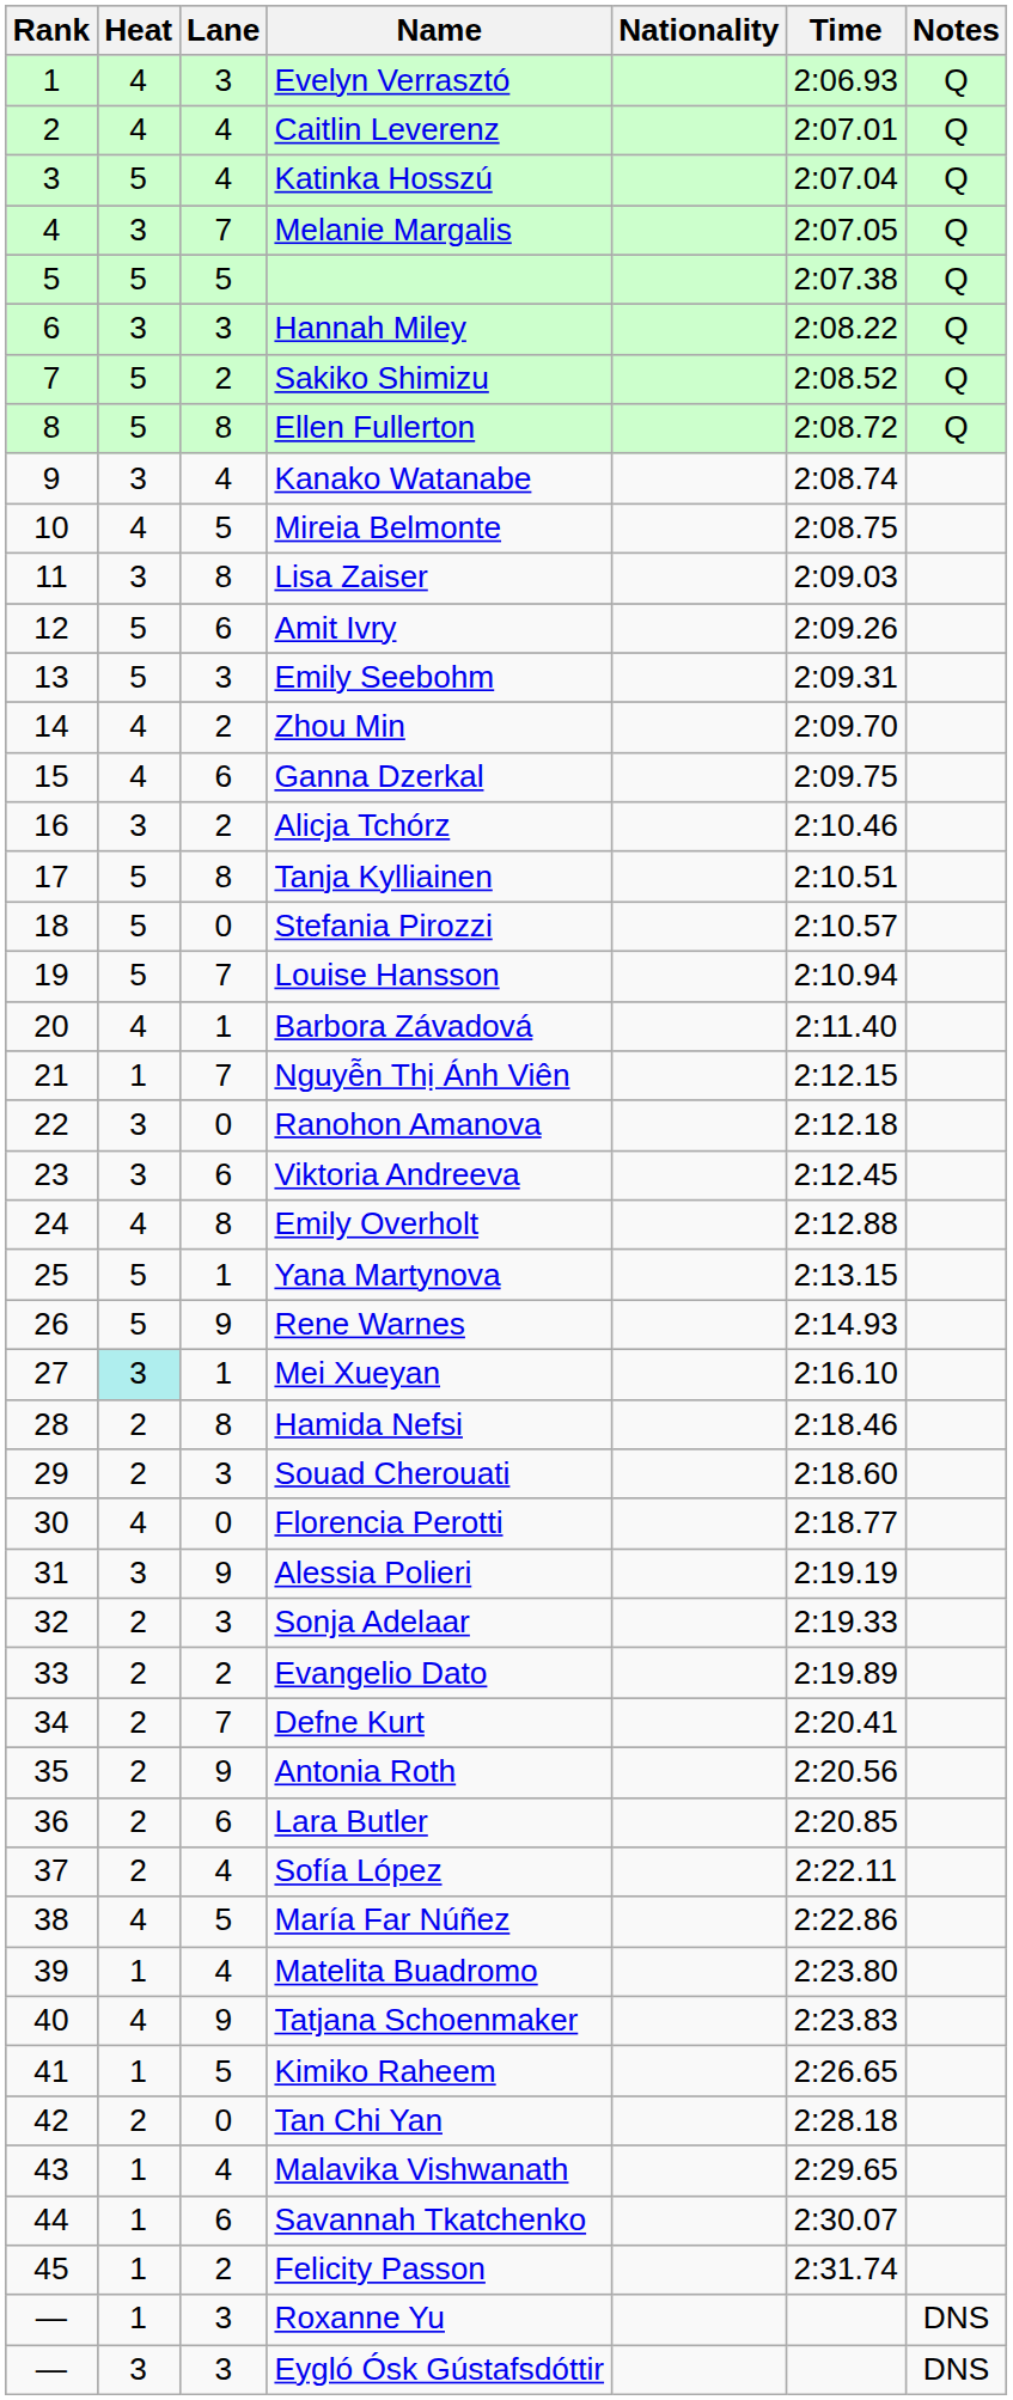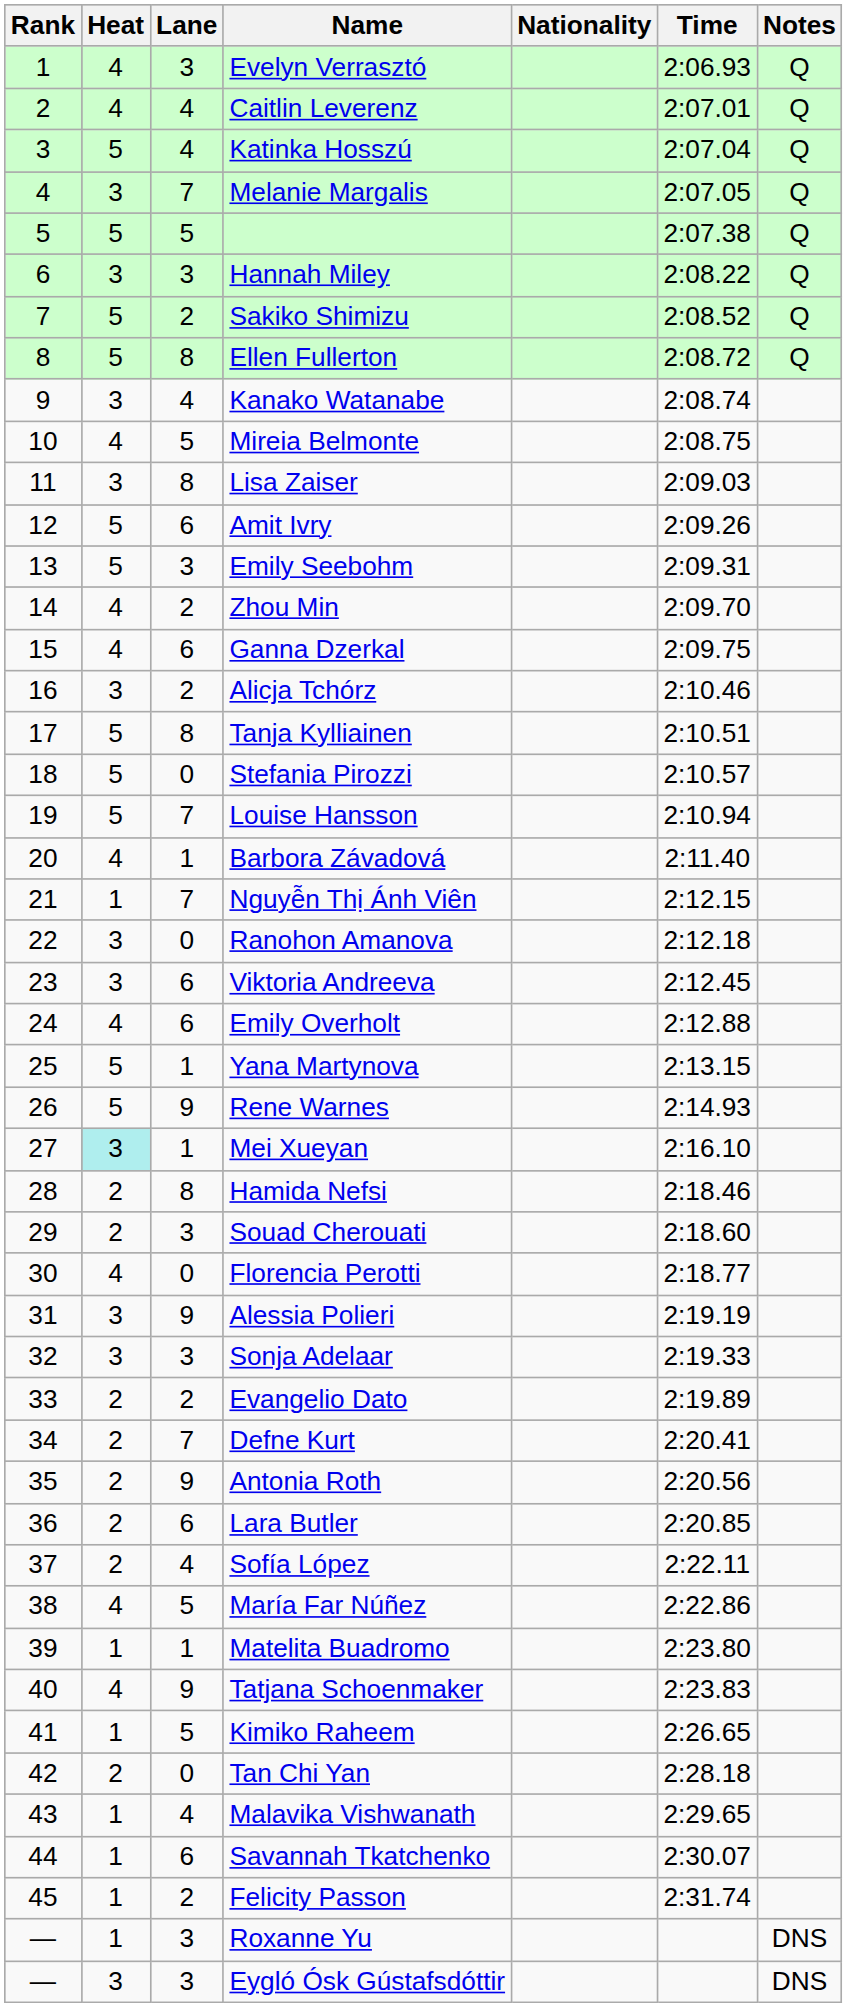 <table class="wikitable sortable" style="text-align:center">
 <tr>
 <th>Rank</th>
 <th>Heat</th>
 <th>Lane</th>
 <th>Name</th>
 <th>Nationality</th>
 <th>Time</th>
 <th>Notes</th>
 </tr>
 <tr bgcolor=ccffcc>
 <td>1</td>
 <td>4</td>
 <td>3</td>
 <td align=left><a href='#'>Evelyn Verrasztó</a></td>
 <td align=left></td>
 <td>2:06.93</td>
 <td>Q</td>
 </tr>
 <tr bgcolor=ccffcc>
 <td>2</td>
 <td>4</td>
 <td>4</td>
 <td align=left><a href='#'>Caitlin Leverenz</a></td>
 <td align=left></td>
 <td>2:07.01</td>
 <td>Q</td>
 </tr>
 <tr bgcolor=ccffcc>
 <td>3</td>
 <td>5</td>
 <td>4</td>
 <td align=left><a href='#'>Katinka Hosszú</a></td>
 <td align=left></td>
 <td>2:07.04</td>
 <td>Q</td>
 </tr>
 <tr bgcolor=ccffcc>
 <td>4</td>
 <td>3</td>
 <td>7</td>
 <td align=left><a href='#'>Melanie Margalis</a></td>
 <td align=left></td>
 <td>2:07.05</td>
 <td>Q</td>
 </tr>
 <tr bgcolor=ccffcc>
 <td>5</td>
 <td>5</td>
 <td>5</td>
 <td align=left></td>
 <td align=left></td>
 <td>2:07.38</td>
 <td>Q</td>
 </tr>
 <tr bgcolor=ccffcc>
 <td>6</td>
 <td>3</td>
 <td>3</td>
 <td align=left><a href='#'>Hannah Miley</a></td>
 <td align=left></td>
 <td>2:08.22</td>
 <td>Q</td>
 </tr>
 <tr bgcolor=ccffcc>
 <td>7</td>
 <td>5</td>
 <td>2</td>
 <td align=left><a href='#'>Sakiko Shimizu</a></td>
 <td align=left></td>
 <td>2:08.52</td>
 <td>Q</td>
 </tr>
 <tr bgcolor=ccffcc>
 <td>8</td>
 <td>5</td>
 <td>8</td>
 <td align=left><a href='#'>Ellen Fullerton</a></td>
 <td align=left></td>
 <td>2:08.72</td>
 <td>Q</td>
 </tr>
 <tr>
 <td>9</td>
 <td>3</td>
 <td>4</td>
 <td align=left><a href='#'>Kanako Watanabe</a></td>
 <td align=left></td>
 <td>2:08.74</td>
 <td></td>
 </tr>
 <tr>
 <td>10</td>
 <td>4</td>
 <td>5</td>
 <td align=left><a href='#'>Mireia Belmonte</a></td>
 <td align=left></td>
 <td>2:08.75</td>
 <td></td>
 </tr>
 <tr>
 <td>11</td>
 <td>3</td>
 <td>8</td>
 <td align=left><a href='#'>Lisa Zaiser</a></td>
 <td align=left></td>
 <td>2:09.03</td>
 <td></td>
 </tr>
 <tr>
 <td>12</td>
 <td>5</td>
 <td>6</td>
 <td align=left><a href='#'>Amit Ivry</a></td>
 <td align=left></td>
 <td>2:09.26</td>
 <td></td>
 </tr>
 <tr>
 <td>13</td>
 <td>5</td>
 <td>3</td>
 <td align=left><a href='#'>Emily Seebohm</a></td>
 <td align=left></td>
 <td>2:09.31</td>
 <td></td>
 </tr>
 <tr>
 <td>14</td>
 <td>4</td>
 <td>2</td>
 <td align=left><a href='#'>Zhou Min</a></td>
 <td align=left></td>
 <td>2:09.70</td>
 <td></td>
 </tr>
 <tr>
 <td>15</td>
 <td>4</td>
 <td>6</td>
 <td align=left><a href='#'>Ganna Dzerkal</a></td>
 <td align=left></td>
 <td>2:09.75</td>
 <td></td>
 </tr>
 <tr>
 <td>16</td>
 <td>3</td>
 <td>2</td>
 <td align=left><a href='#'>Alicja Tchórz</a></td>
 <td align=left></td>
 <td>2:10.46</td>
 <td></td>
 </tr>
 <tr>
 <td>17</td>
 <td>5</td>
 <td>8</td>
 <td align=left><a href='#'>Tanja Kylliainen</a></td>
 <td align=left></td>
 <td>2:10.51</td>
 <td></td>
 </tr>
 <tr>
 <td>18</td>
 <td>5</td>
 <td>0</td>
 <td align=left><a href='#'>Stefania Pirozzi</a></td>
 <td align=left></td>
 <td>2:10.57</td>
 <td></td>
 </tr>
 <tr>
 <td>19</td>
 <td>5</td>
 <td>7</td>
 <td align=left><a href='#'>Louise Hansson</a></td>
 <td align=left></td>
 <td>2:10.94</td>
 <td></td>
 </tr>
 <tr>
 <td>20</td>
 <td>4</td>
 <td>1</td>
 <td align=left><a href='#'>Barbora Závadová</a></td>
 <td align=left></td>
 <td>2:11.40</td>
 <td></td>
 </tr>
 <tr>
 <td>21</td>
 <td>1</td>
 <td>7</td>
 <td align=left><a href='#'>Nguyễn Thị Ánh Viên</a></td>
 <td align=left></td>
 <td>2:12.15</td>
 <td></td>
 </tr>
 <tr>
 <td>22</td>
 <td>3</td>
 <td>0</td>
 <td align=left><a href='#'>Ranohon Amanova</a></td>
 <td align=left></td>
 <td>2:12.18</td>
 <td></td>
 </tr>
 <tr>
 <td>23</td>
 <td>3</td>
 <td>6</td>
 <td align=left><a href='#'>Viktoria Andreeva</a></td>
 <td align=left></td>
 <td>2:12.45</td>
 <td></td>
 </tr>
 <tr>
 <td>24</td>
 <td>4</td>
-<td>8</td>
+<td>6</td>
 <td align=left><a href='#'>Emily Overholt</a></td>
 <td align=left></td>
 <td>2:12.88</td>
 <td></td>
 </tr>
 <tr>
 <td>25</td>
 <td>5</td>
 <td>1</td>
 <td align=left><a href='#'>Yana Martynova</a></td>
 <td align=left></td>
 <td>2:13.15</td>
 <td></td>
 </tr>
 <tr>
 <td>26</td>
 <td>5</td>
 <td>9</td>
 <td align=left><a href='#'>Rene Warnes</a></td>
 <td align=left></td>
 <td>2:14.93</td>
 <td></td>
 </tr>
 <tr>
 <td>27</td>
 <td style="background: paleturquoise;">3</td>
 <td>1</td>
 <td align=left><a href='#'>Mei Xueyan</a></td>
 <td align=left></td>
 <td>2:16.10</td>
 <td></td>
 </tr>
 <tr>
 <td>28</td>
 <td>2</td>
 <td>8</td>
 <td align=left><a href='#'>Hamida Nefsi</a></td>
 <td align=left></td>
 <td>2:18.46</td>
 <td></td>
 </tr>
 <tr>
 <td>29</td>
 <td>2</td>
 <td>3</td>
 <td align=left><a href='#'>Souad Cherouati</a></td>
 <td align=left></td>
 <td>2:18.60</td>
 <td></td>
 </tr>
 <tr>
 <td>30</td>
 <td>4</td>
 <td>0</td>
 <td align=left><a href='#'>Florencia Perotti</a></td>
 <td align=left></td>
 <td>2:18.77</td>
 <td></td>
 </tr>
 <tr>
 <td>31</td>
 <td>3</td>
 <td>9</td>
 <td align=left><a href='#'>Alessia Polieri</a></td>
 <td align=left></td>
 <td>2:19.19</td>
 <td></td>
 </tr>
 <tr>
 <td>32</td>
-<td>2</td>
+<td>3</td>
 <td>3</td>
 <td align=left><a href='#'>Sonja Adelaar</a></td>
 <td align=left></td>
 <td>2:19.33</td>
 <td></td>
 </tr>
 <tr>
 <td>33</td>
 <td>2</td>
 <td>2</td>
 <td align=left><a href='#'>Evangelio Dato</a></td>
 <td align=left></td>
 <td>2:19.89</td>
 <td></td>
 </tr>
 <tr>
 <td>34</td>
 <td>2</td>
 <td>7</td>
 <td align=left><a href='#'>Defne Kurt</a></td>
 <td align=left></td>
 <td>2:20.41</td>
 <td></td>
 </tr>
 <tr>
 <td>35</td>
 <td>2</td>
 <td>9</td>
 <td align=left><a href='#'>Antonia Roth</a></td>
 <td align=left></td>
 <td>2:20.56</td>
 <td></td>
 </tr>
 <tr>
 <td>36</td>
 <td>2</td>
 <td>6</td>
 <td align=left><a href='#'>Lara Butler</a></td>
 <td align=left></td>
 <td>2:20.85</td>
 <td></td>
 </tr>
 <tr>
 <td>37</td>
 <td>2</td>
 <td>4</td>
 <td align=left><a href='#'>Sofía López</a></td>
 <td align=left></td>
 <td>2:22.11</td>
 <td></td>
 </tr>
 <tr>
 <td>38</td>
 <td>4</td>
 <td>5</td>
 <td align=left><a href='#'>María Far Núñez</a></td>
 <td align=left></td>
 <td>2:22.86</td>
 <td></td>
 </tr>
 <tr>
 <td>39</td>
 <td>1</td>
-<td>4</td>
+<td>1</td>
 <td align=left><a href='#'>Matelita Buadromo</a></td>
 <td align=left></td>
 <td>2:23.80</td>
 <td></td>
 </tr>
 <tr>
 <td>40</td>
 <td>4</td>
 <td>9</td>
 <td align=left><a href='#'>Tatjana Schoenmaker</a></td>
 <td align=left></td>
 <td>2:23.83</td>
 <td></td>
 </tr>
 <tr>
 <td>41</td>
 <td>1</td>
 <td>5</td>
 <td align=left><a href='#'>Kimiko Raheem</a></td>
 <td align=left></td>
 <td>2:26.65</td>
 <td></td>
 </tr>
 <tr>
 <td>42</td>
 <td>2</td>
 <td>0</td>
 <td align=left><a href='#'>Tan Chi Yan</a></td>
 <td align=left></td>
 <td>2:28.18</td>
 <td></td>
 </tr>
 <tr>
 <td>43</td>
 <td>1</td>
 <td>4</td>
 <td align=left><a href='#'>Malavika Vishwanath</a></td>
 <td align=left></td>
 <td>2:29.65</td>
 <td></td>
 </tr>
 <tr>
 <td>44</td>
 <td>1</td>
 <td>6</td>
 <td align=left><a href='#'>Savannah Tkatchenko</a></td>
 <td align=left></td>
 <td>2:30.07</td>
 <td></td>
 </tr>
 <tr>
 <td>45</td>
 <td>1</td>
 <td>2</td>
 <td align=left><a href='#'>Felicity Passon</a></td>
 <td align=left></td>
 <td>2:31.74</td>
 <td></td>
 </tr>
 <tr>
 <td>—</td>
 <td>1</td>
 <td>3</td>
 <td align=left><a href='#'>Roxanne Yu</a></td>
 <td align=left></td>
 <td></td>
 <td>DNS</td>
 </tr>
 <tr>
 <td>—</td>
 <td>3</td>
 <td>3</td>
 <td align=left><a href='#'>Eygló Ósk Gústafsdóttir</a></td>
 <td align=left></td>
 <td></td>
 <td>DNS</td>
 </tr>
 </table>
